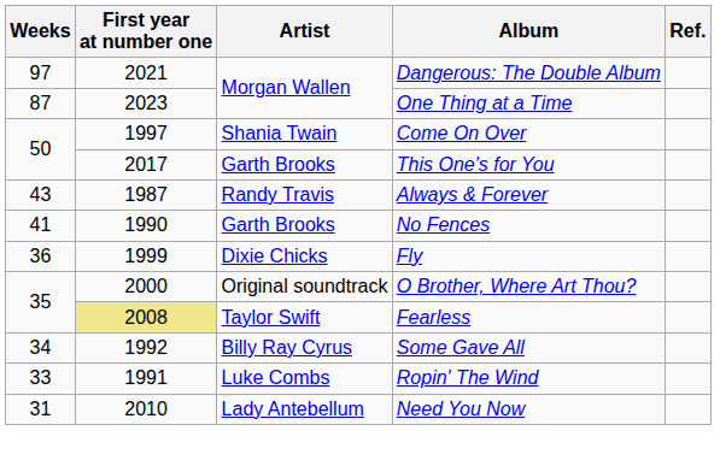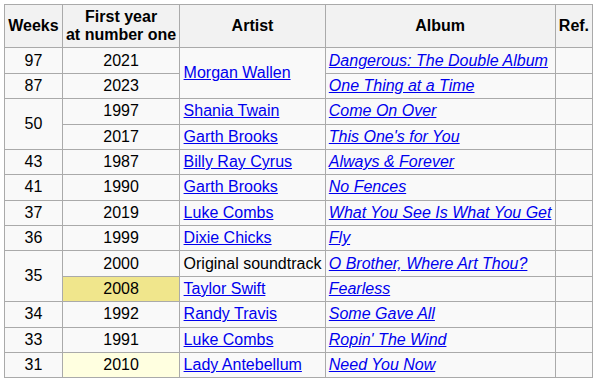 <table class="wikitable plainrowheaders">
 <tr>
 <th scope=col>Weeks</th>
 <th scope=col>First year<br>at number one</th>
 <th scope=col>Artist</th>
 <th scope=col>Album</th>
 <th scope=col class=unsortable>Ref.</th>
 </tr>
 <tr>
 <td align=center>97</td>
 <td align=center>2021</td>
 <td rowspan=2><a href='#'>Morgan Wallen</a></td>
 <td><em><a href='#'>Dangerous: The Double Album</a></em></td>
 <td align=center></td>
 </tr>
 <tr>
 <td align=center>87</td>
 <td align=center>2023</td>
 <td><em><a href='#'>One Thing at a Time</a></em></td>
 <td align=center></td>
 </tr>
 <tr>
 <td align=center rowspan=2>50</td>
 <td align=center>1997</td>
 <td><a href='#'>Shania Twain</a></td>
 <td><em><a href='#'>Come On Over</a></em></td>
 <td align=center></td>
 </tr>
 <tr>
 <td align=center>2017</td>
 <td><a href='#'>Garth Brooks</a></td>
 <td><em><a href='#'>This One's for You</a></em></td>
 <td align=center></td>
 </tr>
 <tr>
 <td align=center>43</td>
 <td align=center>1987</td>
-<td><a href='#'>Randy Travis</a></td>
+<td><a href='#'>Billy Ray Cyrus</a></td>
 <td><em><a href='#'>Always & Forever</a></em></td>
 <td align=center></td>
 </tr>
 <tr>
 <td align=center>41</td>
 <td align=center>1990</td>
 <td><a href='#'>Garth Brooks</a></td>
 <td><em><a href='#'>No Fences</a></em></td>
+<td align=center></td>
+</tr>
+<tr>
+<td align=center>37</td>
+<td align=center>2019</td>
+<td><a href='#'>Luke Combs</a></td>
+<td><em><a href='#'>What You See Is What You Get</a></em></td>
 <td align=center></td>
 </tr>
 <tr>
 <td align=center>36</td>
 <td align=center>1999</td>
 <td><a href='#'>Dixie Chicks</a></td>
 <td><em><a href='#'>Fly</a></em></td>
 <td align=center></td>
 </tr>
 <tr>
 <td align=center rowspan=2>35</td>
 <td align=center>2000</td>
 <td>Original soundtrack</td>
 <td><em><a href='#'>O Brother, Where Art Thou?</a></em></td>
 <td align=center></td>
 </tr>
 <tr>
 <td align=center style="background: khaki;">2008</td>
 <td><a href='#'>Taylor Swift</a></td>
 <td><em><a href='#'>Fearless</a></em></td>
 <td align=center></td>
 </tr>
 <tr>
 <td align=center>34</td>
 <td align=center>1992</td>
-<td><a href='#'>Billy Ray Cyrus</a></td>
+<td><a href='#'>Randy Travis</a></td>
 <td><em><a href='#'>Some Gave All</a></em></td>
 <td align=center></td>
 </tr>
 <tr>
 <td align=center>33</td>
 <td align=center>1991</td>
 <td><a href='#'>Luke Combs</a></td>
 <td><em><a href='#'>Ropin' The Wind</a></em></td>
 <td align=center></td>
 </tr>
 <tr>
 <td align=center>31</td>
-<td align=center>2010</td>
+<td align=center style="background: lightyellow;">2010</td>
 <td><a href='#'>Lady Antebellum</a></td>
 <td><em><a href='#'>Need You Now</a></em></td>
 <td align=center></td>
 </tr>
 </table>
